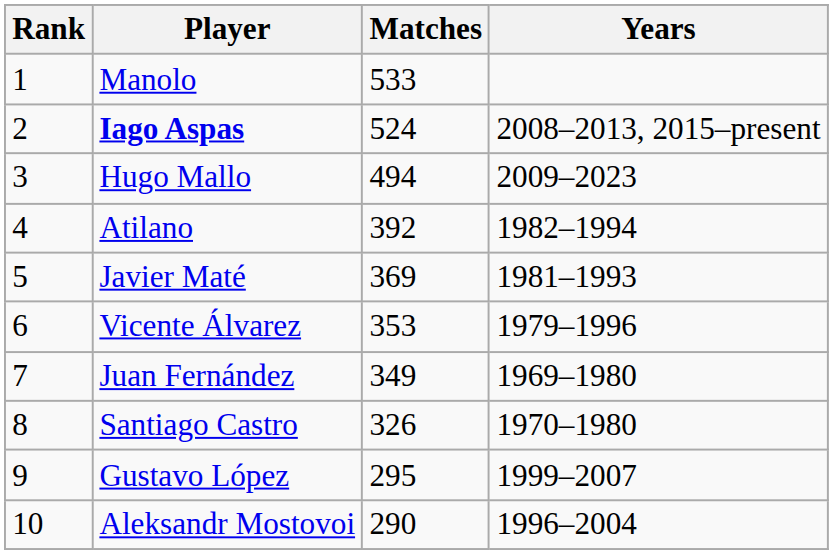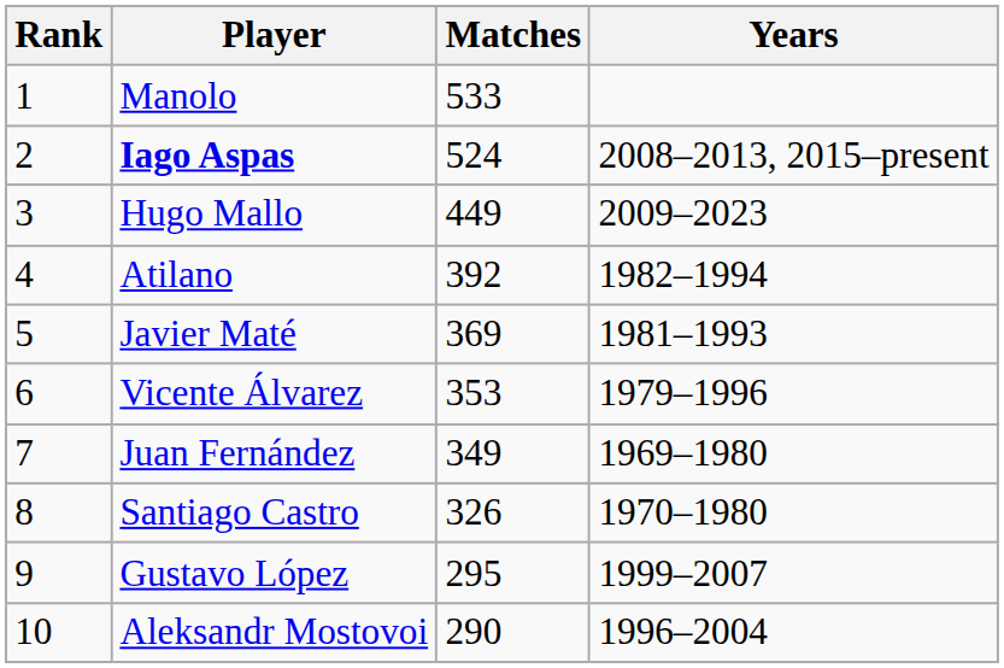 <table class="wikitable">
 <tr>
 <th>Rank</th>
 <th>Player</th>
 <th>Matches</th>
 <th>Years</th>
 </tr>
 <tr>
 <td>1</td>
 <td> <a href='#'>Manolo</a></td>
 <td>533</td>
 <td></td>
 </tr>
 <tr>
 <td>2</td>
 <td> <strong><a href='#'>Iago Aspas</a></strong></td>
 <td>524</td>
 <td>2008–2013, 2015–present</td>
 </tr>
 <tr>
 <td>3</td>
 <td> <a href='#'>Hugo Mallo</a></td>
-<td>494</td>
+<td>449</td>
 <td>2009–2023</td>
 </tr>
 <tr>
 <td>4</td>
 <td> <a href='#'>Atilano</a></td>
 <td>392</td>
 <td>1982–1994</td>
 </tr>
 <tr>
 <td>5</td>
 <td> <a href='#'>Javier Maté</a></td>
 <td>369</td>
 <td>1981–1993</td>
 </tr>
 <tr>
 <td>6</td>
 <td> <a href='#'>Vicente Álvarez</a></td>
 <td>353</td>
 <td>1979–1996</td>
 </tr>
 <tr>
 <td>7</td>
 <td> <a href='#'>Juan Fernández</a></td>
 <td>349</td>
 <td>1969–1980</td>
 </tr>
 <tr>
 <td>8</td>
 <td> <a href='#'>Santiago Castro</a></td>
 <td>326</td>
 <td>1970–1980</td>
 </tr>
 <tr>
 <td>9</td>
 <td> <a href='#'>Gustavo López</a></td>
 <td>295</td>
 <td>1999–2007</td>
 </tr>
 <tr>
 <td>10</td>
 <td> <a href='#'>Aleksandr Mostovoi</a></td>
 <td>290</td>
 <td>1996–2004</td>
 </tr>
 </table>
